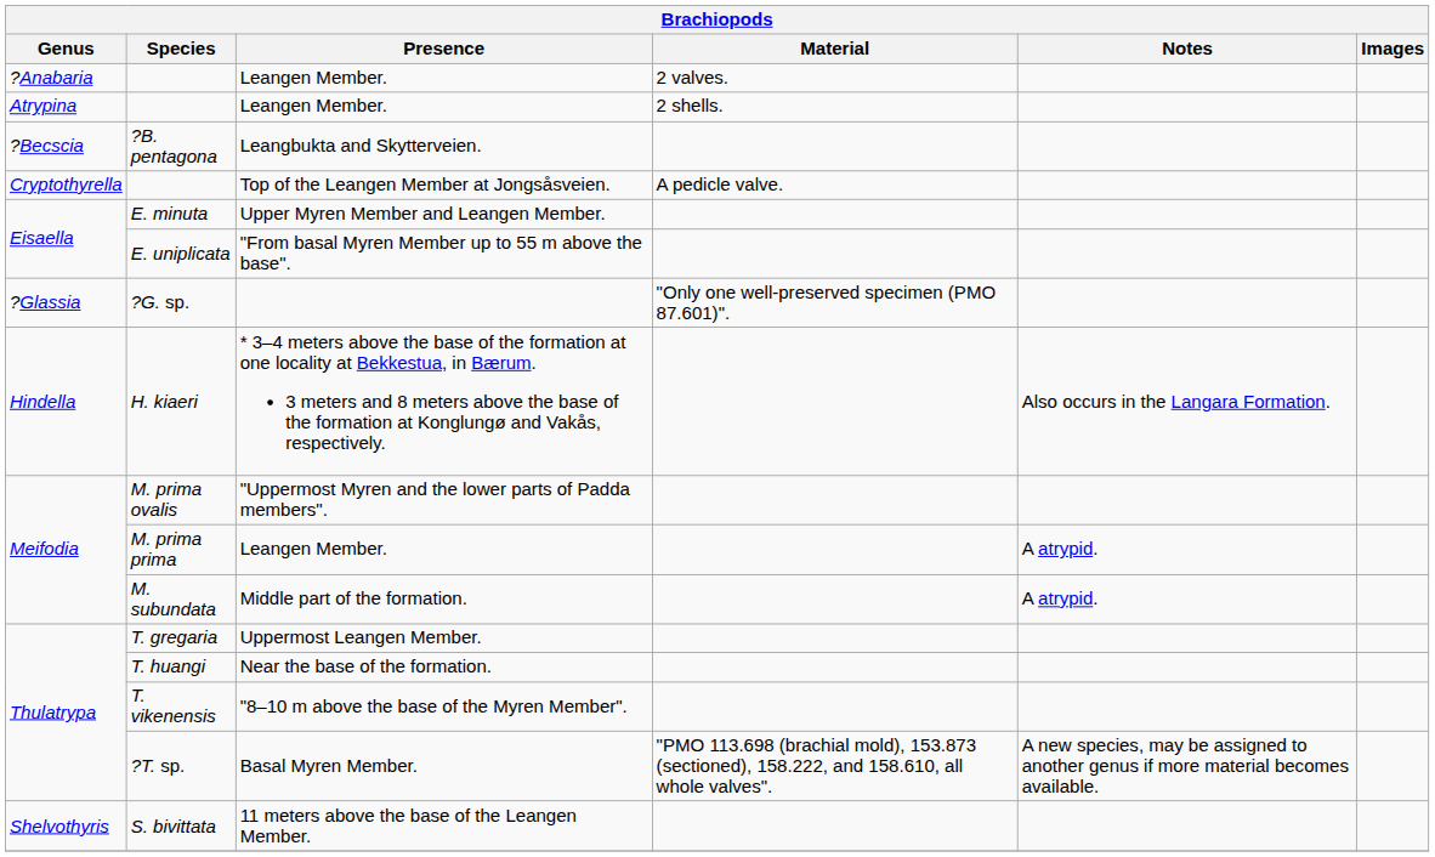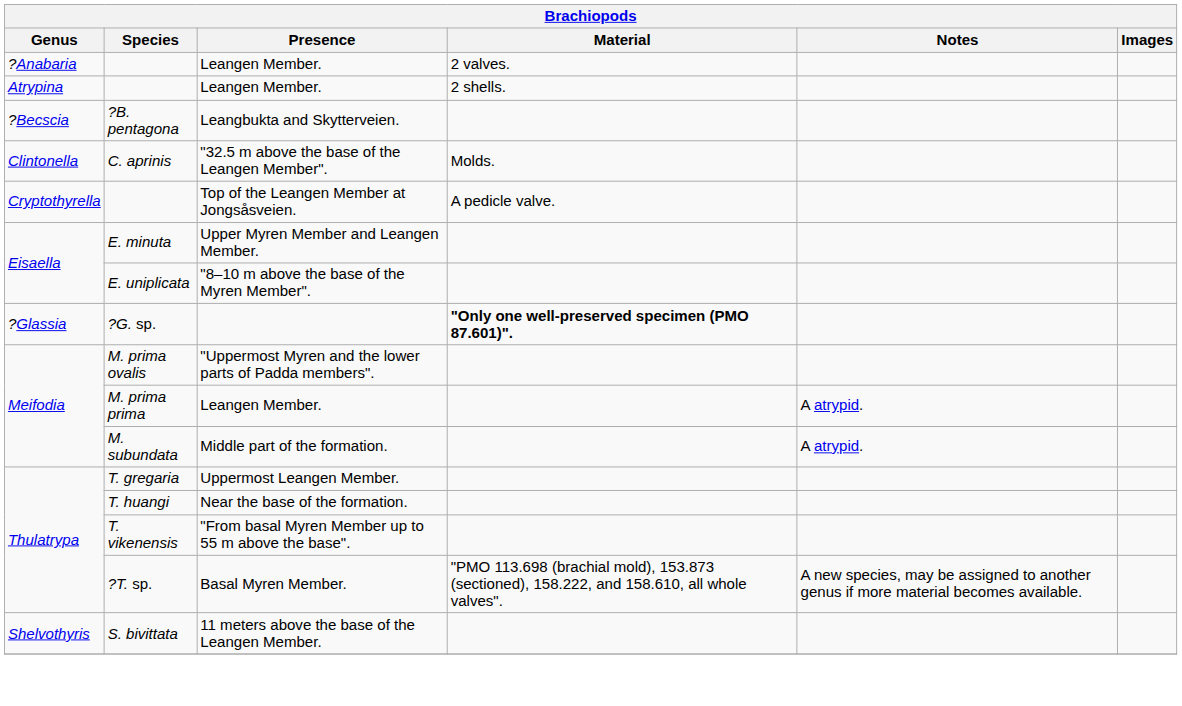 <table class="wikitable" align="center">
 <tr>
 <th colspan="6" align="center"><strong><a href='#'>Brachiopods</a></strong></th>
 </tr>
 <tr>
 <th>Genus</th>
 <th>Species</th>
 <th>Presence</th>
 <th><strong>Material</strong></th>
 <th>Notes</th>
 <th>Images</th>
 </tr>
 <tr>
 <td><em>?<a href='#'>Anabaria</a></em></td>
 <td></td>
 <td>Leangen Member.</td>
 <td>2 valves.</td>
 <td></td>
 <td></td>
 </tr>
 <tr>
 <td><em><a href='#'>Atrypina</a></em></td>
 <td></td>
 <td>Leangen Member.</td>
 <td>2 shells.</td>
 <td></td>
 <td></td>
 </tr>
 <tr>
 <td><em>?<a href='#'>Becscia</a></em></td>
 <td><em>?B. pentagona</em></td>
 <td>Leangbukta and Skytterveien.</td>
 <td></td>
 <td></td>
 <td></td>
 </tr>
 <tr>
+<td><em><a href='#'>Clintonella</a></em></td>
+<td><em>C. aprinis</em></td>
+<td>"32.5 m above the base of the Leangen Member".</td>
+<td>Molds.</td>
+<td></td>
+<td></td>
+</tr>
+<tr>
 <td><em><a href='#'>Cryptothyrella</a></em></td>
 <td></td>
 <td>Top of the Leangen Member at Jongsåsveien.</td>
 <td>A pedicle valve.</td>
 <td></td>
 <td></td>
 </tr>
 <tr>
 <td rowspan="2"><em><a href='#'>Eisaella</a></em></td>
 <td><em>E. minuta</em></td>
 <td>Upper Myren Member and Leangen Member.</td>
 <td></td>
 <td></td>
 <td></td>
 </tr>
 <tr>
 <td><em>E. uniplicata</em></td>
-<td>"From basal Myren Member up to 55 m above the base".</td>
+<td>"8–10 m above the base of the Myren Member".</td>
 <td></td>
 <td></td>
 <td></td>
 </tr>
 <tr>
 <td><em>?<a href='#'>Glassia</a></em></td>
 <td><em>?G.</em> sp.</td>
 <td></td>
-<td>"Only one well-preserved specimen (PMO 87.601)".</td>
+<td><strong>"Only one well-preserved specimen (PMO 87.601)".</strong></td>
 <td></td>
-<td></td>
-</tr>
-<tr>
-<td><em><a href='#'>Hindella</a></em></td>
-<td><em>H. kiaeri</em></td>
-<td>* 3–4 meters above the base of the formation at one locality at <a href='#'>Bekkestua</a>, in <a href='#'>Bærum</a>.<br><ul><li>3 meters and 8 meters above the base of the formation at Konglungø and Vakås, respectively.</li></ul></td>
-<td></td>
-<td>Also occurs in the <a href='#'>Langara Formation</a>.</td>
 <td></td>
 </tr>
 <tr>
 <td rowspan="3"><em><a href='#'>Meifodia</a></em></td>
 <td><em>M. prima ovalis</em></td>
 <td>"Uppermost Myren and the lower parts of Padda members".</td>
 <td></td>
 <td></td>
 <td></td>
 </tr>
 <tr>
 <td><em>M. prima prima</em></td>
 <td>Leangen Member.</td>
 <td></td>
 <td>A <a href='#'>atrypid</a>.</td>
 <td></td>
 </tr>
 <tr>
 <td><em>M. subundata</em></td>
 <td>Middle part of the formation.</td>
 <td></td>
 <td>A <a href='#'>atrypid</a>.</td>
 <td></td>
 </tr>
 <tr>
 <td rowspan="4"><em><a href='#'>Thulatrypa</a></em></td>
 <td><em>T. gregaria</em></td>
 <td>Uppermost Leangen Member.</td>
 <td></td>
 <td></td>
 <td></td>
 </tr>
 <tr>
 <td><em>T. huangi</em></td>
 <td>Near the base of the formation.</td>
 <td></td>
 <td></td>
 <td></td>
 </tr>
 <tr>
 <td><em>T. vikenensis</em></td>
-<td>"8–10 m above the base of the Myren Member".</td>
+<td>"From basal Myren Member up to 55 m above the base".</td>
 <td></td>
 <td></td>
 <td></td>
 </tr>
 <tr>
 <td><em>?T.</em> sp.</td>
 <td>Basal Myren Member.</td>
 <td>"PMO 113.698 (brachial mold), 153.873 (sectioned), 158.222, and 158.610, all whole valves".</td>
 <td>A new species, may be assigned to another genus if more material becomes available.</td>
 <td></td>
 </tr>
 <tr>
 <td><em><a href='#'>Shelvothyris</a></em></td>
 <td><em>S. bivittata</em></td>
 <td>11 meters above the base of the Leangen Member.</td>
 <td></td>
 <td></td>
 <td></td>
 </tr>
 <tr>
 </tr>
 </table>
